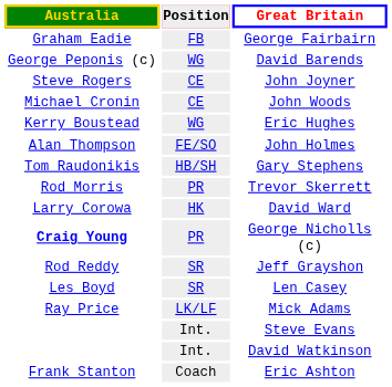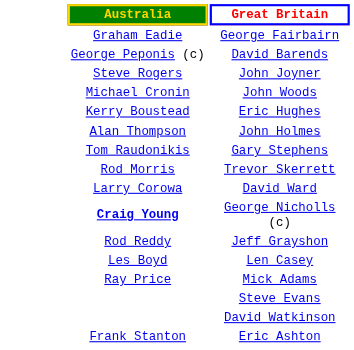 <table align=right style="font-size:90%; margin-left:1em">
 <tr bgcolor=#FF0033>
 <th align="centre" width="126" style="border: 2px solid gold; background: green; color: gold">Australia</th>
-<th align="center" style="background: #eeeeee; color: black">Position</th>
 <th align="centre" width="126" style="border: 2px solid blue; background: white; color: red">Great Britain</th>
 </tr>
 <tr>
 <td align="center"><a href='#'>Graham Eadie</a></td>
-<td align="center" style="background: #eeeeee"><a href='#'>FB</a></td>
 <td align="center"><a href='#'>George Fairbairn</a></td>
 </tr>
 <tr>
 <td align="center"><a href='#'>George Peponis</a> (c)</td>
-<td align="center" style="background: #eeeeee"><a href='#'>WG</a></td>
 <td align="center"><a href='#'>David Barends</a></td>
 </tr>
 <tr>
 <td align="center"><a href='#'>Steve Rogers</a></td>
-<td align="center" style="background: #eeeeee"><a href='#'>CE</a></td>
 <td align="center"><a href='#'>John Joyner</a></td>
 </tr>
 <tr>
 <td align="center"><a href='#'>Michael Cronin</a></td>
-<td align="center" style="background: #eeeeee"><a href='#'>CE</a></td>
 <td align="center"><a href='#'>John Woods</a></td>
 </tr>
 <tr>
 <td align="center"><a href='#'>Kerry Boustead</a></td>
-<td align="center" style="background: #eeeeee"><a href='#'>WG</a></td>
 <td align="center"><a href='#'>Eric Hughes</a></td>
 </tr>
 <tr>
 <td align="center"><a href='#'>Alan Thompson</a></td>
-<td align="center" style="background: #eeeeee"><a href='#'>FE/SO</a></td>
 <td align="center"><a href='#'>John Holmes</a></td>
 </tr>
 <tr>
 <td align="center"><a href='#'>Tom Raudonikis</a></td>
-<td align="center" style="background: #eeeeee"><a href='#'>HB/SH</a></td>
 <td align="center"><a href='#'>Gary Stephens</a></td>
 </tr>
 <tr>
 <td align="center"><a href='#'>Rod Morris</a></td>
-<td align="center" style="background: #eeeeee"><a href='#'>PR</a></td>
 <td align="center"><a href='#'>Trevor Skerrett</a></td>
 </tr>
 <tr>
 <td align="center"><a href='#'>Larry Corowa</a></td>
-<td align="center" style="background: #eeeeee"><a href='#'>HK</a></td>
 <td align="center"><a href='#'>David Ward</a></td>
 </tr>
 <tr>
 <td align="center"><strong><a href='#'>Craig Young</a></strong></td>
-<td align="center" style="background: #eeeeee"><a href='#'>PR</a></td>
 <td align="center"><a href='#'>George Nicholls</a> (c)</td>
 </tr>
 <tr>
 <td align="center"><a href='#'>Rod Reddy</a></td>
-<td align="center" style="background: #eeeeee"><a href='#'>SR</a></td>
 <td align="center"><a href='#'>Jeff Grayshon</a></td>
 </tr>
 <tr>
 <td align="center"><a href='#'>Les Boyd</a></td>
-<td align="center" style="background: #eeeeee"><a href='#'>SR</a></td>
 <td align="center"><a href='#'>Len Casey</a></td>
 </tr>
 <tr>
 <td align="center"><a href='#'>Ray Price</a></td>
-<td align="center" style="background: #eeeeee"><a href='#'>LK/LF</a></td>
 <td align="center"><a href='#'>Mick Adams</a></td>
 </tr>
 <tr>
 <td align="center"></td>
-<td align="center" style="background: #eeeeee">Int.</td>
 <td align="center"><a href='#'>Steve Evans</a></td>
 </tr>
 <tr>
 <td align="center"></td>
-<td align="center" style="background: #eeeeee">Int.</td>
 <td align="center"><a href='#'>David Watkinson</a></td>
 </tr>
 <tr>
 <td align="center"><a href='#'>Frank Stanton</a></td>
-<td align="center" style="background: #eeeeee">Coach</td>
 <td align="center"><a href='#'>Eric Ashton</a></td>
 </tr>
 </table>
